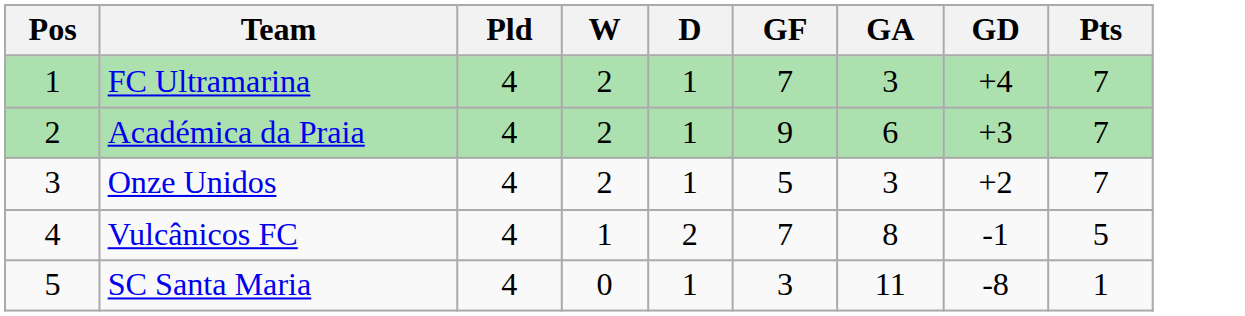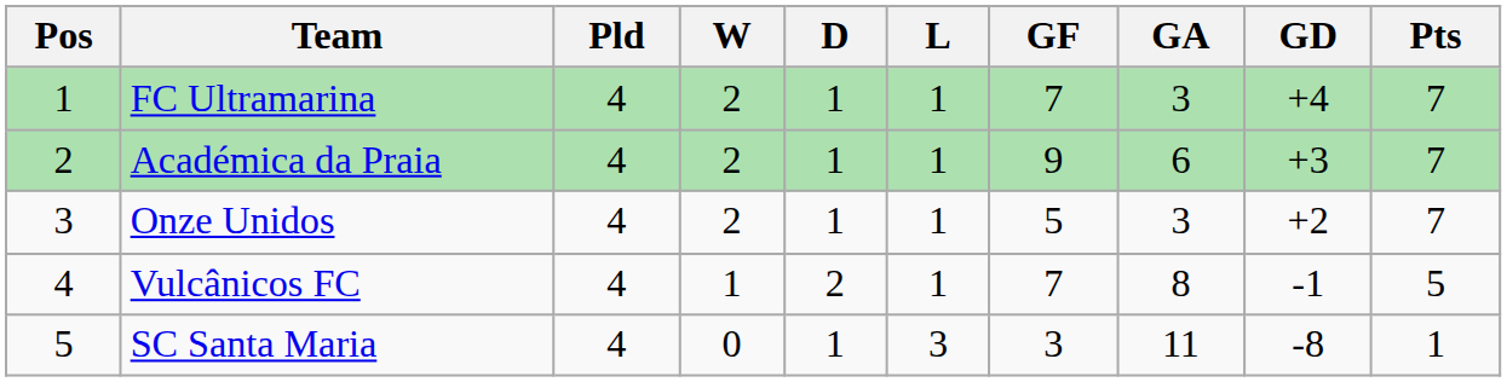 <table class="wikitable" style="text-align: center;">
 <tr>
 <th style="width: 40px;">Pos</th>
 <th style="width: 170px;">Team</th>
 <th style="width: 45px;">Pld</th>
 <th style="width: 35px;">W</th>
 <th style="width: 35px;">D</th>
+<th style="width: 35px;">L</th>
 <th style="width: 45px;">GF</th>
 <th style="width: 45px;">GA</th>
 <th style="width: 45px;">GD</th>
 <th style="width: 45px;">Pts</th>
 </tr>
 <tr style="background:#ACE1AF;">
 <td>1</td>
 <td style="text-align: left;"><a href='#'>FC Ultramarina</a></td>
 <td>4</td>
 <td>2</td>
+<td>1</td>
 <td>1</td>
 <td>7</td>
 <td>3</td>
 <td>+4</td>
 <td>7</td>
 </tr>
 <tr style="background:#ACE1AF;">
 <td>2</td>
 <td style="text-align: left;"><a href='#'>Académica da Praia</a></td>
 <td>4</td>
 <td>2</td>
 <td>1</td>
+<td>1</td>
 <td>9</td>
 <td>6</td>
 <td>+3</td>
 <td>7</td>
 </tr>
 <tr>
 <td>3</td>
 <td style="text-align: left;"><a href='#'>Onze Unidos</a></td>
 <td>4</td>
 <td>2</td>
+<td>1</td>
 <td>1</td>
 <td>5</td>
 <td>3</td>
 <td>+2</td>
 <td>7</td>
 </tr>
 <tr>
 <td>4</td>
 <td style="text-align: left;"><a href='#'>Vulcânicos FC</a></td>
 <td>4</td>
 <td>1</td>
 <td>2</td>
+<td>1</td>
 <td>7</td>
 <td>8</td>
 <td>-1</td>
 <td>5</td>
 </tr>
 <tr>
 <td>5</td>
 <td style="text-align: left;"><a href='#'>SC Santa Maria</a></td>
 <td>4</td>
 <td>0</td>
 <td>1</td>
 <td>3</td>
+<td>3</td>
 <td>11</td>
 <td>-8</td>
 <td>1</td>
 </tr>
 </table>
